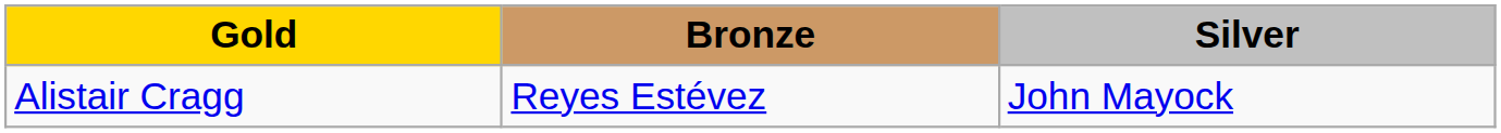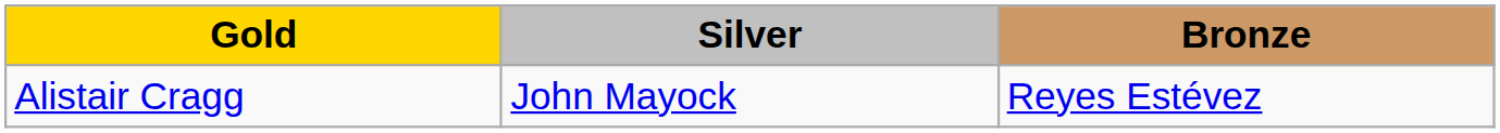 <table class="wikitable" style="text-align:left">
 <tr align="center">
 <td width=200 bgcolor=gold><strong>Gold</strong></td>
+<td width=200 bgcolor=silver><strong>Silver</strong></td>
 <td width=200 bgcolor=CC9966><strong>Bronze</strong></td>
-<td width=200 bgcolor=silver><strong>Silver</strong></td>
 </tr>
 <tr>
 <td><a href='#'>Alistair Cragg</a><br><em></em></td>
+<td><a href='#'>John Mayock</a><br><em></em></td>
 <td><a href='#'>Reyes Estévez</a><br><em></em></td>
-<td><a href='#'>John Mayock</a><br><em></em></td>
 </tr>
 </table>
